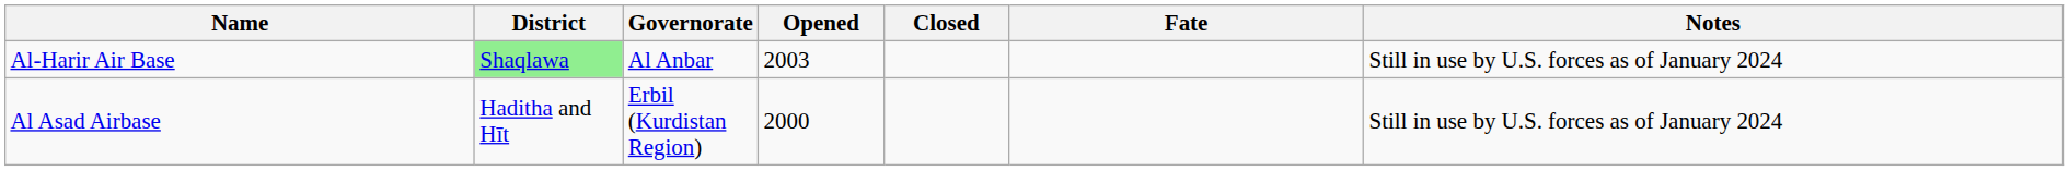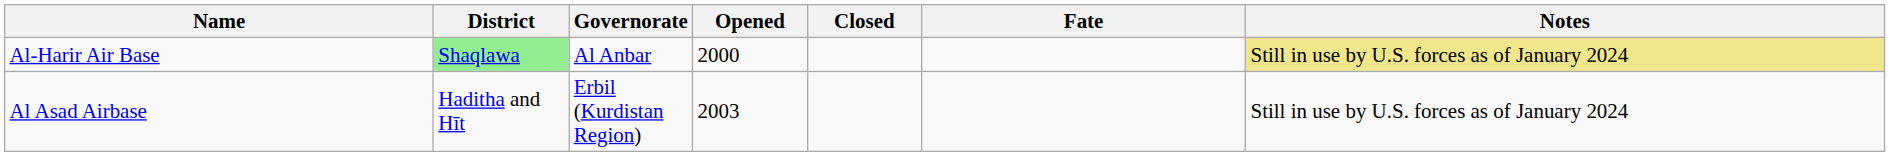 <table class="wikitable sortable">
 <tr>
 <th style="width:20em">Name</th>
 <th style="width:6em">District</th>
 <th style="width:5em">Governorate</th>
 <th style="width:5em">Opened</th>
 <th style="width:5em">Closed</th>
 <th style="width:15em">Fate</th>
 <th style="width:30em">Notes</th>
 </tr>
 <tr>
 <td><a href='#'>Al-Harir Air Base</a></td>
 <td style="background: lightgreen;"><a href='#'>Shaqlawa</a></td>
 <td><a href='#'>Al Anbar</a></td>
+<td>2000</td>
+<td></td>
+<td></td>
+<td style="background: khaki;">Still in use by U.S. forces as of January 2024</td>
+</tr>
+<tr>
+<td><a href='#'>Al Asad Airbase</a></td>
+<td><a href='#'>Haditha</a> and <a href='#'>Hīt</a></td>
+<td><a href='#'>Erbil</a> (<a href='#'>Kurdistan Region</a>)</td>
 <td>2003</td>
 <td></td>
 <td></td>
 <td>Still in use by U.S. forces as of January 2024</td>
 </tr>
-<tr>
-<td><a href='#'>Al Asad Airbase</a></td>
-<td><a href='#'>Haditha</a> and <a href='#'>Hīt</a></td>
-<td><a href='#'>Erbil</a> (<a href='#'>Kurdistan Region</a>)</td>
-<td>2000</td>
-<td></td>
-<td></td>
-<td>Still in use by U.S. forces as of January 2024</td>
-</tr>
 </table>
